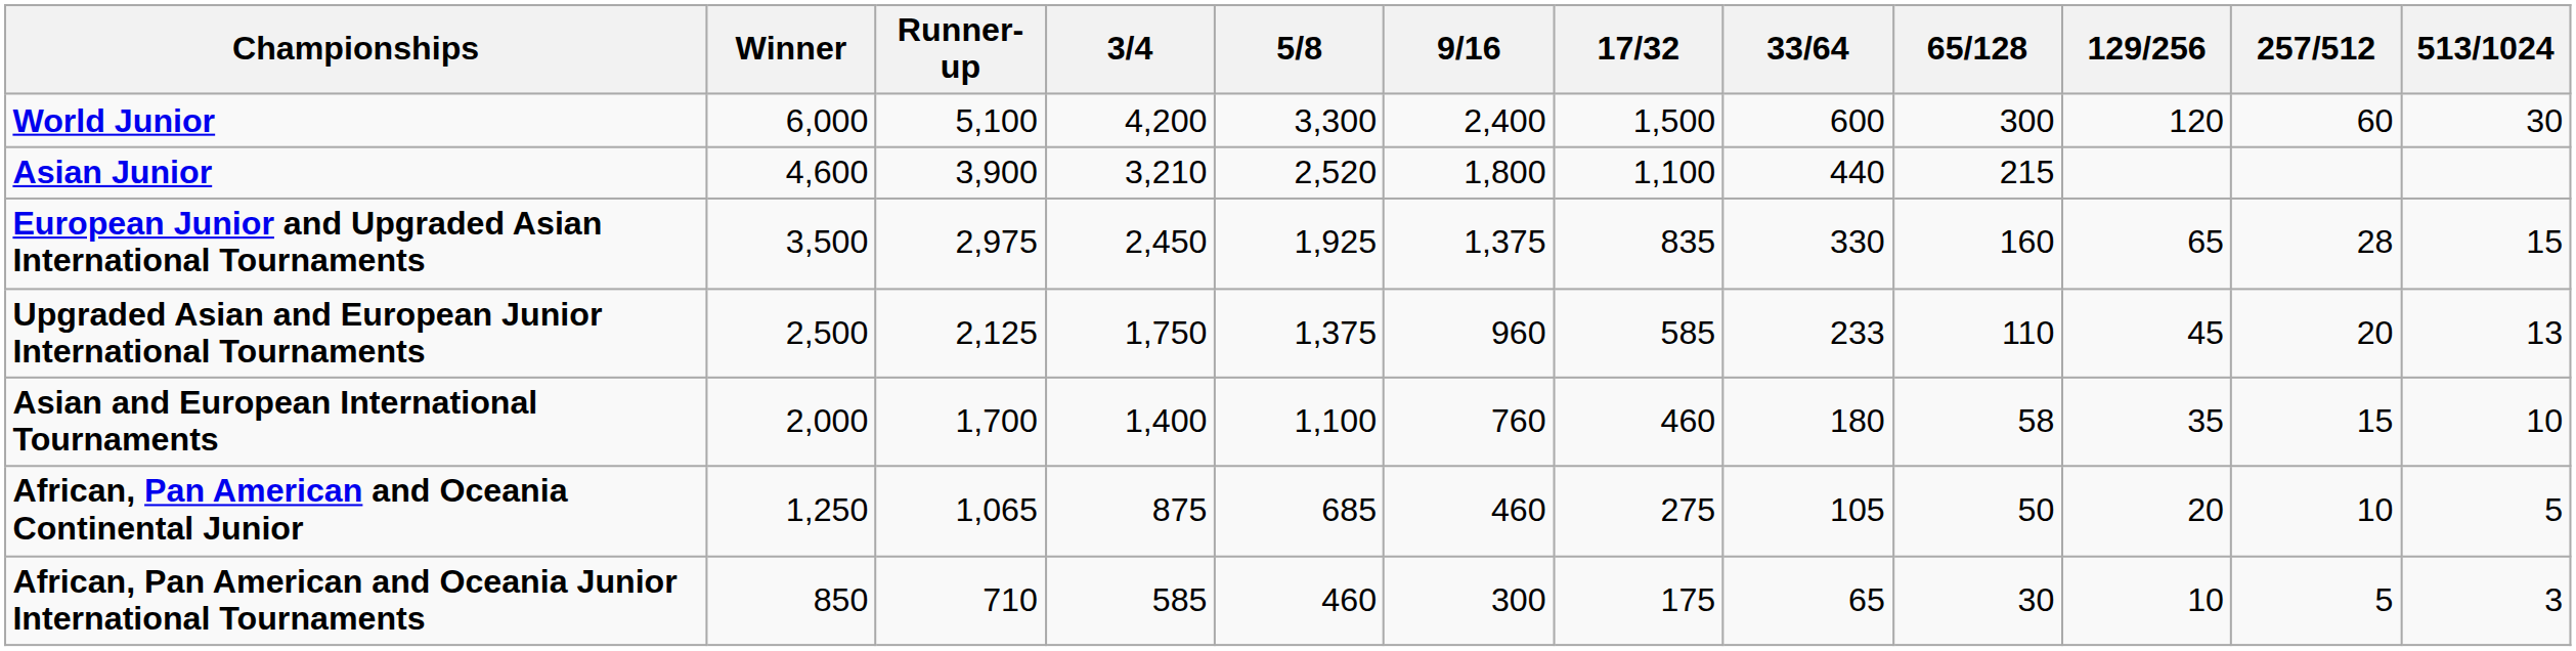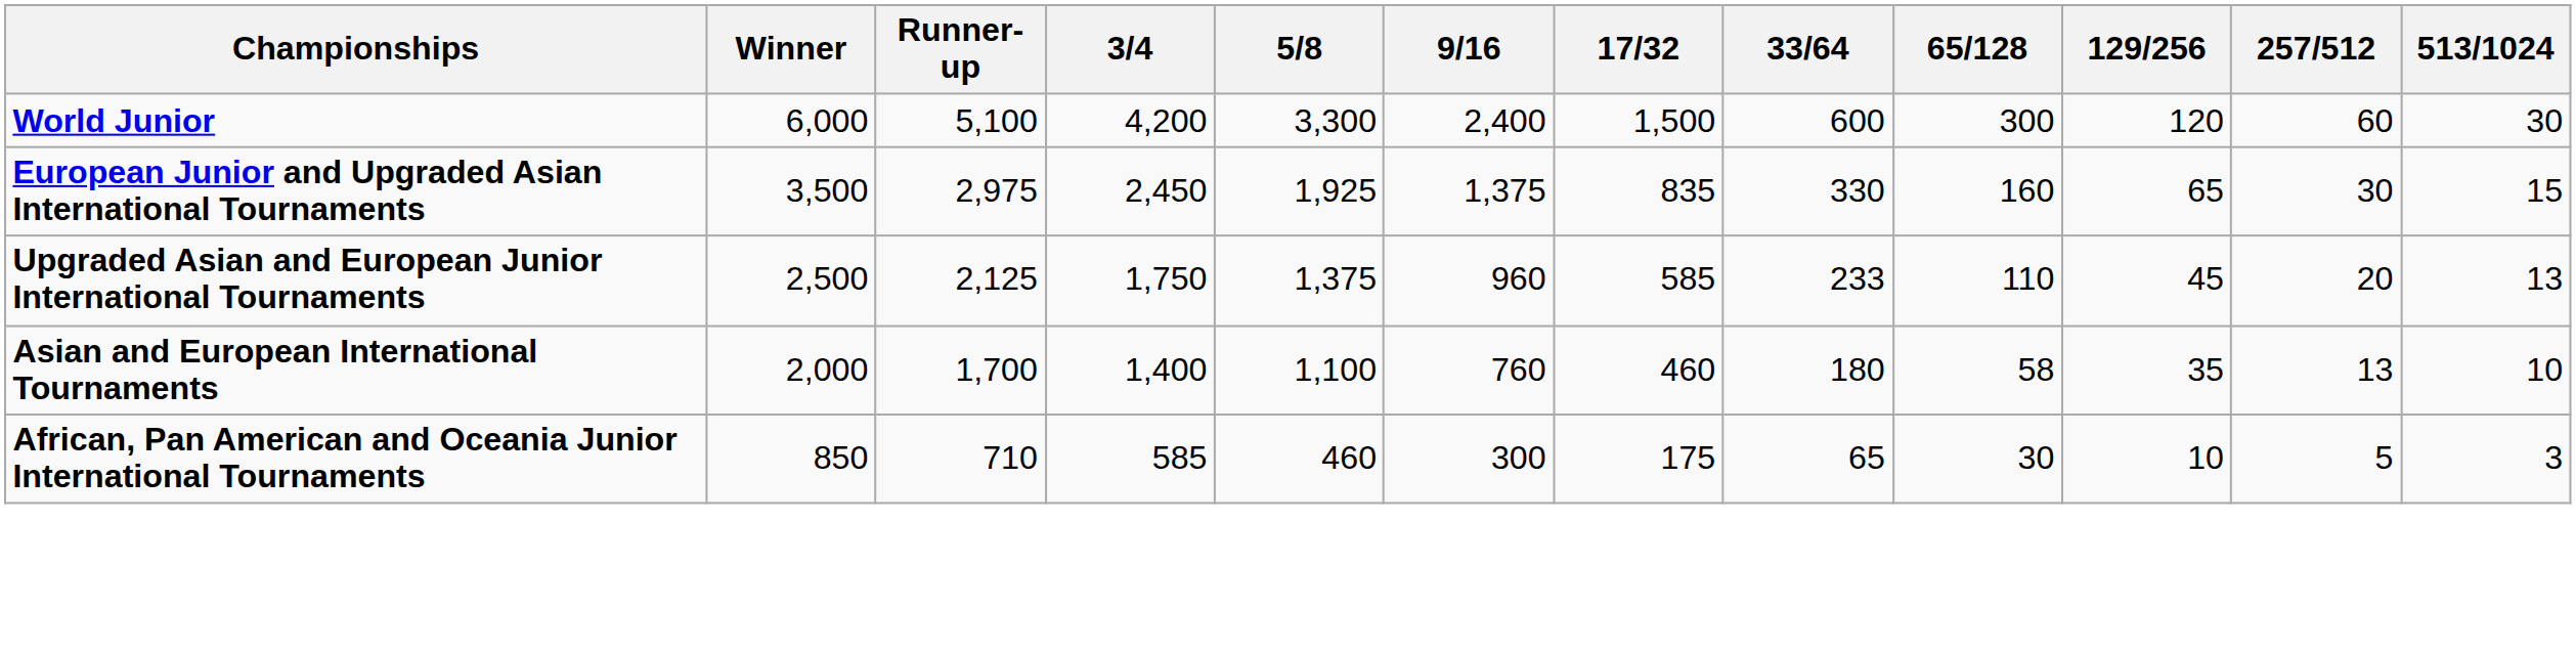 <table class="wikitable">
 <tr>
 <th>Championships</th>
 <th width=75>Winner</th>
 <th width=75>Runner-up</th>
 <th width=75>3/4</th>
 <th width=75>5/8</th>
 <th width=75>9/16</th>
 <th width=75>17/32</th>
 <th width=75>33/64</th>
 <th width=75>65/128</th>
 <th width=75>129/256</th>
 <th width=75>257/512</th>
 <th width=75>513/1024</th>
 </tr>
 <tr>
 <td><strong><a href='#'>World Junior</a></strong></td>
 <td align=right>6,000</td>
 <td align=right>5,100</td>
 <td align=right>4,200</td>
 <td align=right>3,300</td>
 <td align=right>2,400</td>
 <td align=right>1,500</td>
 <td align=right>600</td>
 <td align=right>300</td>
 <td align=right>120</td>
 <td align=right>60</td>
 <td align=right>30</td>
 </tr>
 <tr>
-<td><strong><a href='#'>Asian Junior</a></strong></td>
-<td align=right>4,600</td>
-<td align=right>3,900</td>
-<td align=right>3,210</td>
-<td align=right>2,520</td>
-<td align=right>1,800</td>
-<td align=right>1,100</td>
-<td align=right>440</td>
-<td align=right>215</td>
-<td></td>
-<td></td>
-<td></td>
-</tr>
-<tr>
 <td><strong><a href='#'>European Junior</a> and Upgraded Asian International Tournaments</strong></td>
 <td align=right>3,500</td>
 <td align=right>2,975</td>
 <td align=right>2,450</td>
 <td align=right>1,925</td>
 <td align=right>1,375</td>
 <td align=right>835</td>
 <td align=right>330</td>
 <td align=right>160</td>
 <td align=right>65</td>
-<td align=right>28</td>
+<td align=right>30</td>
 <td align=right>15</td>
 </tr>
 <tr>
 <td><strong>Upgraded Asian and European Junior International Tournaments</strong></td>
 <td align=right>2,500</td>
 <td align=right>2,125</td>
 <td align=right>1,750</td>
 <td align=right>1,375</td>
 <td align=right>960</td>
 <td align=right>585</td>
 <td align=right>233</td>
 <td align=right>110</td>
 <td align=right>45</td>
 <td align=right>20</td>
 <td align=right>13</td>
 </tr>
 <tr>
 <td><strong>Asian and European International Tournaments</strong></td>
 <td align=right>2,000</td>
 <td align=right>1,700</td>
 <td align=right>1,400</td>
 <td align=right>1,100</td>
 <td align=right>760</td>
 <td align=right>460</td>
 <td align=right>180</td>
 <td align=right>58</td>
 <td align=right>35</td>
-<td align=right>15</td>
+<td align=right>13</td>
 <td align=right>10</td>
-</tr>
-<tr>
-<td><strong>African, <a href='#'>Pan American</a> and Oceania Continental Junior</strong></td>
-<td align=right>1,250</td>
-<td align=right>1,065</td>
-<td align=right>875</td>
-<td align=right>685</td>
-<td align=right>460</td>
-<td align=right>275</td>
-<td align=right>105</td>
-<td align=right>50</td>
-<td align=right>20</td>
-<td align=right>10</td>
-<td align=right>5</td>
 </tr>
 <tr>
 <td><strong>African, Pan American and Oceania Junior International Tournaments</strong></td>
 <td align=right>850</td>
 <td align=right>710</td>
 <td align=right>585</td>
 <td align=right>460</td>
 <td align=right>300</td>
 <td align=right>175</td>
 <td align=right>65</td>
 <td align=right>30</td>
 <td align=right>10</td>
 <td align=right>5</td>
 <td align=right>3</td>
 </tr>
 </table>
